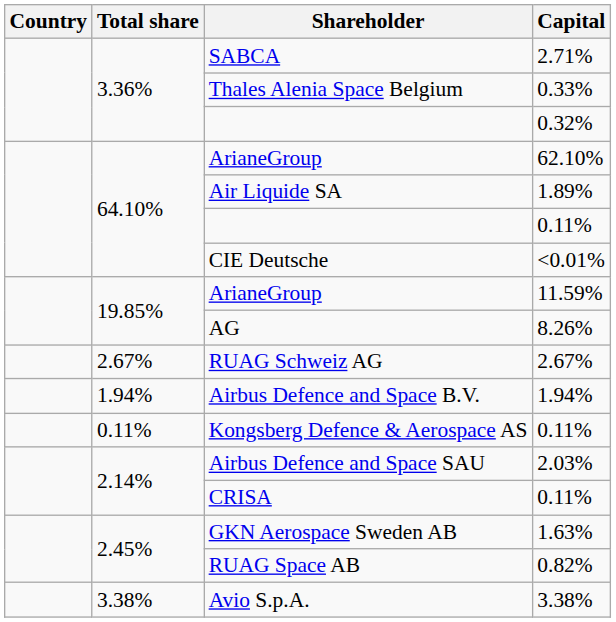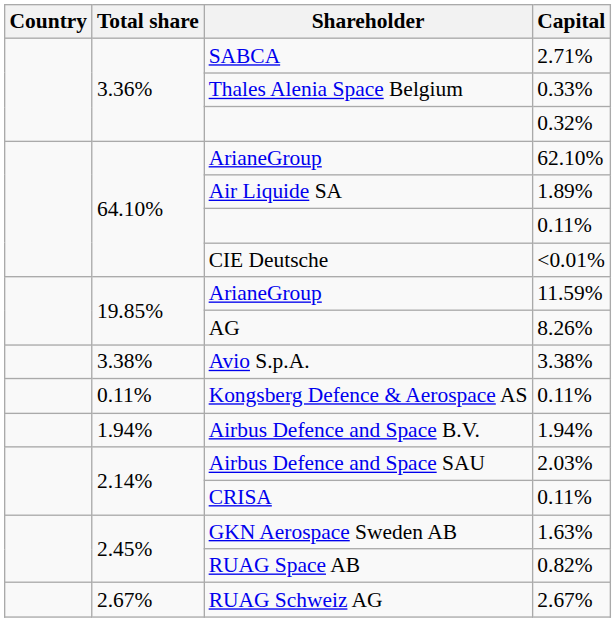 <table class="wikitable sortable">
 <tr>
 <th scope="col">Country</th>
 <th scope="col" data-sort-type="number">Total share</th>
 <th scope="col">Shareholder</th>
 <th scope="col" data-sort-type="number">Capital</th>
 </tr>
 <tr>
 <td rowspan="3"></td>
 <td rowspan="3">3.36%</td>
 <td><a href='#'>SABCA</a></td>
 <td>2.71%</td>
 </tr>
 <tr>
 <td><a href='#'>Thales Alenia Space</a> Belgium</td>
 <td>0.33%</td>
 </tr>
 <tr>
 <td></td>
 <td>0.32%</td>
 </tr>
 <tr>
 <td rowspan="4"></td>
 <td rowspan="4">64.10%</td>
 <td><a href='#'>ArianeGroup</a></td>
 <td>62.10%</td>
 </tr>
 <tr>
 <td><a href='#'>Air Liquide</a> SA</td>
 <td>1.89%</td>
 </tr>
 <tr>
 <td></td>
 <td>0.11%</td>
 </tr>
 <tr>
 <td>CIE Deutsche</td>
 <td><0.01%</td>
 </tr>
 <tr>
 <td rowspan="2"></td>
 <td rowspan="2">19.85%</td>
 <td><a href='#'>ArianeGroup</a></td>
 <td>11.59%</td>
 </tr>
 <tr>
 <td> AG</td>
 <td>8.26%</td>
 </tr>
 <tr>
 <td></td>
-<td>2.67%</td>
-<td><a href='#'>RUAG Schweiz</a> AG</td>
-<td>2.67%</td>
+<td>3.38%</td>
+<td><a href='#'>Avio</a> S.p.A.</td>
+<td>3.38%</td>
+</tr>
+<tr>
+<td></td>
+<td>0.11%</td>
+<td><a href='#'>Kongsberg Defence & Aerospace</a> AS</td>
+<td>0.11%</td>
 </tr>
 <tr>
 <td></td>
 <td>1.94%</td>
 <td><a href='#'>Airbus Defence and Space</a> B.V.</td>
 <td>1.94%</td>
-</tr>
-<tr>
-<td></td>
-<td>0.11%</td>
-<td><a href='#'>Kongsberg Defence & Aerospace</a> AS</td>
-<td>0.11%</td>
 </tr>
 <tr>
 <td rowspan="2"></td>
 <td rowspan="2">2.14%</td>
 <td><a href='#'>Airbus Defence and Space</a> SAU</td>
 <td>2.03%</td>
 </tr>
 <tr>
 <td><a href='#'>CRISA</a></td>
 <td>0.11%</td>
 </tr>
 <tr>
 <td rowspan="2"></td>
 <td rowspan="2">2.45%</td>
 <td><a href='#'>GKN Aerospace</a> Sweden AB</td>
 <td>1.63%</td>
 </tr>
 <tr>
 <td><a href='#'>RUAG Space</a> AB</td>
 <td>0.82%</td>
 </tr>
 <tr>
 <td></td>
-<td>3.38%</td>
-<td><a href='#'>Avio</a> S.p.A.</td>
-<td>3.38%</td>
+<td>2.67%</td>
+<td><a href='#'>RUAG Schweiz</a> AG</td>
+<td>2.67%</td>
 </tr>
 </table>
